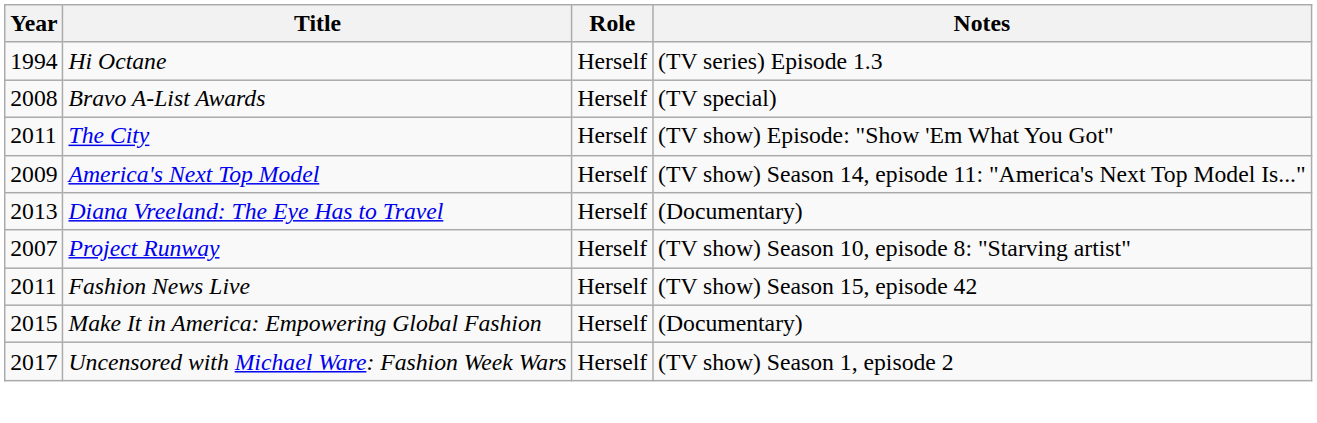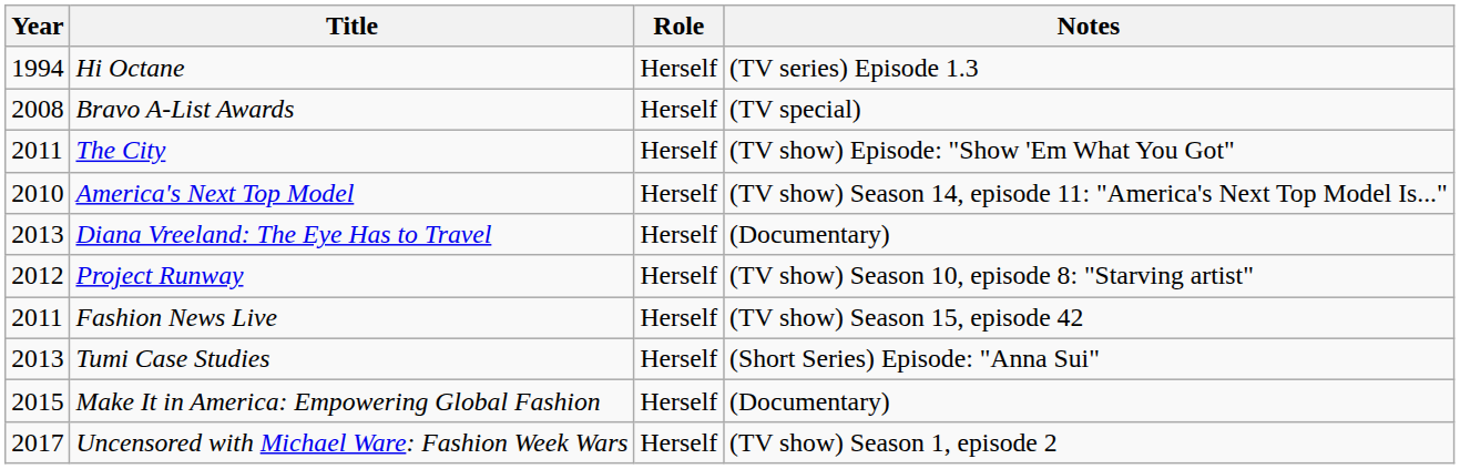 <table class="wikitable sortable">
 <tr>
 <th>Year</th>
 <th>Title</th>
 <th>Role</th>
 <th class="unsortable">Notes</th>
 </tr>
 <tr>
 <td>1994</td>
 <td><em>Hi Octane</em></td>
 <td>Herself</td>
 <td>(TV series) Episode 1.3</td>
 </tr>
 <tr>
 <td>2008</td>
 <td><em>Bravo A-List Awards</em></td>
 <td>Herself</td>
 <td>(TV special)</td>
 </tr>
 <tr>
 <td>2011</td>
 <td><em><a href='#'>The City</a></em></td>
 <td>Herself</td>
 <td>(TV show) Episode: "Show 'Em What You Got"</td>
 </tr>
 <tr>
-<td>2009</td>
+<td>2010</td>
 <td><em><a href='#'>America's Next Top Model</a></em></td>
 <td>Herself</td>
 <td>(TV show) Season 14, episode 11: "America's Next Top Model Is..."</td>
 </tr>
 <tr>
 <td>2013</td>
 <td><em><a href='#'>Diana Vreeland: The Eye Has to Travel</a></em></td>
 <td>Herself</td>
 <td>(Documentary)</td>
 </tr>
 <tr>
-<td>2007</td>
+<td>2012</td>
 <td><em><a href='#'>Project Runway</a></em></td>
 <td>Herself</td>
 <td>(TV show) Season 10, episode 8: "Starving artist"</td>
 </tr>
 <tr>
 <td>2011</td>
 <td><em>Fashion News Live</em></td>
 <td>Herself</td>
 <td>(TV show) Season 15, episode 42</td>
+</tr>
+<tr>
+<td>2013</td>
+<td><em>Tumi Case Studies</em></td>
+<td>Herself</td>
+<td>(Short Series) Episode: "Anna Sui"</td>
 </tr>
 <tr>
 <td>2015</td>
 <td><em>Make It in America: Empowering Global Fashion</em></td>
 <td>Herself</td>
 <td>(Documentary)</td>
 </tr>
 <tr>
 <td>2017</td>
 <td><em>Uncensored with <a href='#'>Michael Ware</a>: Fashion Week Wars</em></td>
 <td>Herself</td>
 <td>(TV show) Season 1, episode 2</td>
 </tr>
 </table>
